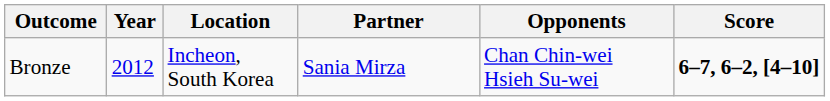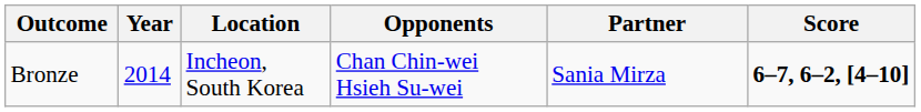 <table class="wikitable">
 <tr>
 <th width=70>Outcome</th>
 <th width=35>Year</th>
 <th width=95>Location</th>
+<th width=140>Opponents</th>
 <th width=130>Partner</th>
-<th width=140>Opponents</th>
 <th>Score</th>
 </tr>
 <tr>
 <td> Bronze</td>
-<td><a href='#'>2012</a></td>
+<td><a href='#'>2014</a></td>
 <td><a href='#'>Incheon</a>, <br>South Korea</td>
+<td> <a href='#'>Chan Chin-wei</a> <br>  <a href='#'>Hsieh Su-wei</a></td>
 <td> <a href='#'>Sania Mirza</a></td>
-<td> <a href='#'>Chan Chin-wei</a> <br>  <a href='#'>Hsieh Su-wei</a></td>
 <td><strong>6–7, 6–2, [4–10]</strong></td>
 </tr>
 </table>
